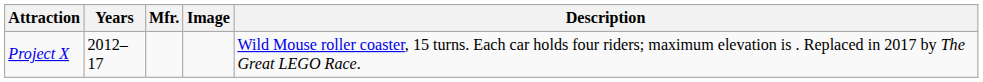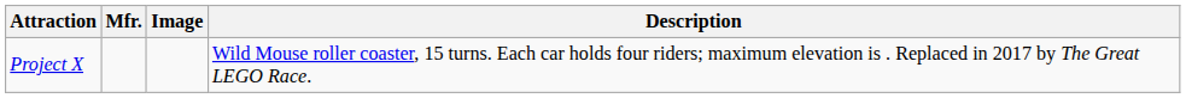 <table class="wikitable sortable" style="font-size:90%;">
 <tr>
 <th scope="col">Attraction</th>
-<th scope="col">Years</th>
 <th scope="col">Mfr.</th>
 <th scope="col" class="unsortable">Image</th>
 <th scope="col" class="unsortable">Description</th>
 </tr>
 <tr>
 <td><a href='#'><em>Project X</em></a></td>
-<td>2012–17</td>
 <td></td>
 <td style="text-align:center;"></td>
 <td><a href='#'>Wild Mouse roller coaster</a>, 15 turns. Each car holds four riders; maximum elevation is . Replaced in 2017 by <em>The Great LEGO Race</em>.</td>
 </tr>
 </table>
